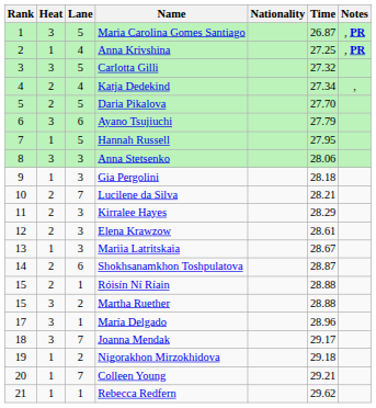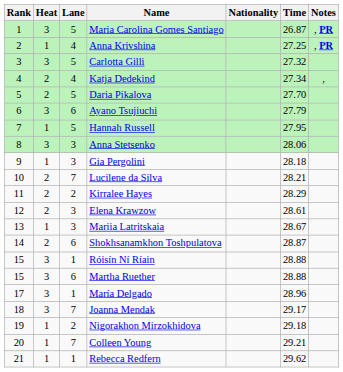 <table class="wikitable sortable" style="text-align:center">
 <tr>
 <th>Rank</th>
 <th>Heat</th>
 <th>Lane</th>
 <th>Name</th>
 <th>Nationality</th>
 <th>Time</th>
 <th>Notes</th>
 </tr>
 <tr bgcolor=bbf3bb>
 <td>1</td>
 <td>3</td>
 <td>5</td>
 <td align=left><a href='#'>Maria Carolina Gomes Santiago</a></td>
 <td align=left></td>
 <td>26.87</td>
 <td>, <strong><a href='#'>PR</a></strong></td>
 </tr>
 <tr bgcolor=bbf3bb>
 <td>2</td>
 <td>1</td>
 <td>4</td>
 <td align=left><a href='#'>Anna Krivshina</a></td>
 <td align=left></td>
 <td>27.25</td>
 <td>, <strong><a href='#'>PR</a></strong></td>
 </tr>
 <tr bgcolor=bbf3bb>
 <td>3</td>
 <td>3</td>
 <td>5</td>
 <td align=left><a href='#'>Carlotta Gilli</a></td>
 <td align=left></td>
 <td>27.32</td>
 <td></td>
 </tr>
 <tr bgcolor=bbf3bb>
 <td>4</td>
 <td>2</td>
 <td>4</td>
 <td align=left><a href='#'>Katja Dedekind</a></td>
 <td align=left></td>
 <td>27.34</td>
 <td>, <strong></strong></td>
 </tr>
 <tr bgcolor=bbf3bb>
 <td>5</td>
 <td>2</td>
 <td>5</td>
 <td align=left><a href='#'>Daria Pikalova</a></td>
 <td align=left></td>
 <td>27.70</td>
 <td></td>
 </tr>
 <tr bgcolor=bbf3bb>
 <td>6</td>
 <td>3</td>
 <td>6</td>
 <td align=left><a href='#'>Ayano Tsujiuchi</a></td>
 <td align=left></td>
 <td>27.79</td>
 <td></td>
 </tr>
 <tr bgcolor=bbf3bb>
 <td>7</td>
 <td>1</td>
 <td>5</td>
 <td align=left><a href='#'>Hannah Russell</a></td>
 <td align=left></td>
 <td>27.95</td>
 <td></td>
 </tr>
 <tr bgcolor=bbf3bb>
 <td>8</td>
 <td>3</td>
 <td>3</td>
 <td align=left><a href='#'>Anna Stetsenko</a></td>
 <td align=left></td>
 <td>28.06</td>
 <td></td>
 </tr>
 <tr>
 <td>9</td>
 <td>1</td>
 <td>3</td>
 <td align=left><a href='#'>Gia Pergolini</a></td>
 <td align=left></td>
 <td>28.18</td>
 <td></td>
 </tr>
 <tr>
 <td>10</td>
 <td>2</td>
 <td>7</td>
 <td align=left><a href='#'>Lucilene da Silva</a></td>
 <td align=left></td>
 <td>28.21</td>
 <td></td>
 </tr>
 <tr>
 <td>11</td>
 <td>2</td>
-<td>3</td>
+<td>2</td>
 <td align=left><a href='#'>Kirralee Hayes</a></td>
 <td align=left></td>
 <td>28.29</td>
 <td></td>
 </tr>
 <tr>
 <td>12</td>
 <td>2</td>
 <td>3</td>
 <td align=left><a href='#'>Elena Krawzow</a></td>
 <td align=left></td>
 <td>28.61</td>
 <td></td>
 </tr>
 <tr>
 <td>13</td>
 <td>1</td>
 <td>3</td>
 <td align=left><a href='#'>Mariia Latritskaia</a></td>
 <td align=left></td>
 <td>28.67</td>
 <td></td>
 </tr>
 <tr>
 <td>14</td>
 <td>2</td>
 <td>6</td>
 <td align=left><a href='#'>Shokhsanamkhon Toshpulatova</a></td>
 <td align=left></td>
 <td>28.87</td>
 <td></td>
 </tr>
 <tr>
 <td>15</td>
-<td>2</td>
+<td>3</td>
 <td>1</td>
 <td align=left><a href='#'>Róisín Ní Ríain</a></td>
 <td align=left></td>
 <td>28.88</td>
 <td></td>
 </tr>
 <tr>
 <td>15</td>
 <td>3</td>
-<td>2</td>
+<td>6</td>
 <td align=left><a href='#'>Martha Ruether</a></td>
 <td align=left></td>
 <td>28.88</td>
 <td></td>
 </tr>
 <tr>
 <td>17</td>
 <td>3</td>
 <td>1</td>
 <td align=left><a href='#'>María Delgado</a></td>
 <td align=left></td>
 <td>28.96</td>
 <td></td>
 </tr>
 <tr>
 <td>18</td>
 <td>3</td>
 <td>7</td>
 <td align=left><a href='#'>Joanna Mendak</a></td>
 <td align=left></td>
 <td>29.17</td>
 <td></td>
 </tr>
 <tr>
 <td>19</td>
 <td>1</td>
 <td>2</td>
 <td align=left><a href='#'>Nigorakhon Mirzokhidova</a></td>
 <td align=left></td>
 <td>29.18</td>
 <td></td>
 </tr>
 <tr>
 <td>20</td>
 <td>1</td>
 <td>7</td>
 <td align=left><a href='#'>Colleen Young</a></td>
 <td align=left></td>
 <td>29.21</td>
 <td></td>
 </tr>
 <tr>
 <td>21</td>
 <td>1</td>
 <td>1</td>
 <td align=left><a href='#'>Rebecca Redfern</a></td>
 <td align=left></td>
 <td>29.62</td>
 <td></td>
 </tr>
 </table>
